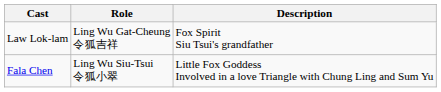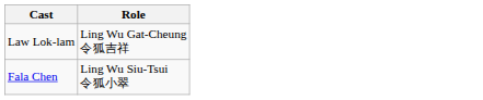 <table class="wikitable">
 <tr>
 <th>Cast</th>
 <th>Role</th>
-<th>Description</th>
 </tr>
 <tr>
 <td>Law Lok-lam</td>
 <td>Ling Wu Gat-Cheung<br>令狐吉祥</td>
-<td>Fox Spirit <br>Siu Tsui's grandfather</td>
 </tr>
 <tr>
 <td><a href='#'>Fala Chen</a></td>
 <td>Ling Wu Siu-Tsui <br> 令狐小翠</td>
-<td>Little Fox Goddess <br>Involved in a love Triangle with Chung Ling and Sum Yu <br></td>
 </tr>
 </table>
